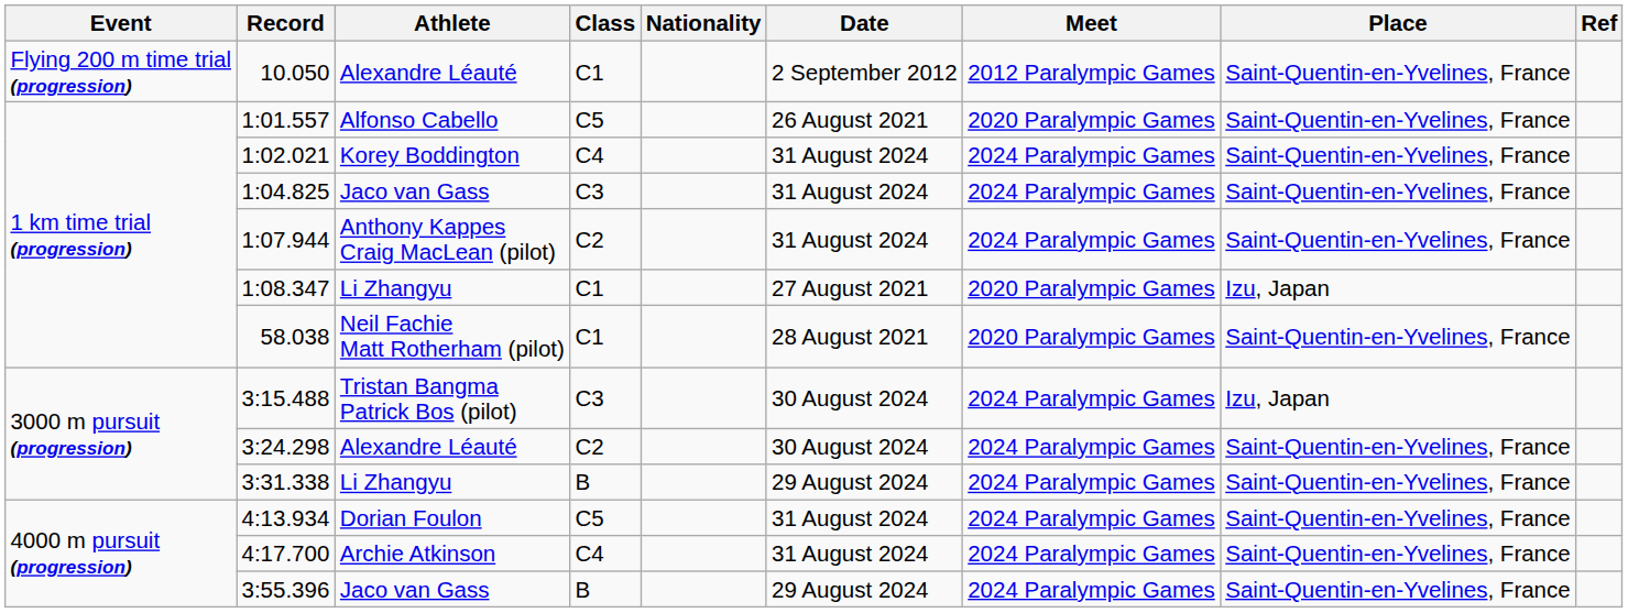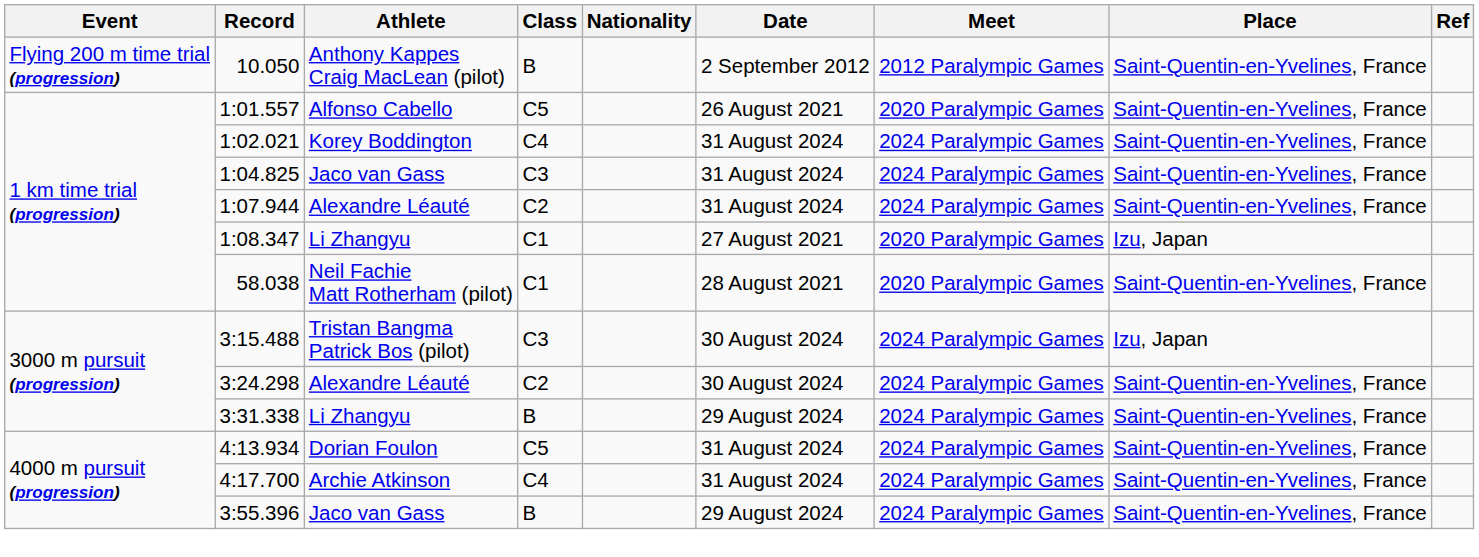 <table class="wikitable" style="font-size:95%">
 <tr>
 <th>Event</th>
 <th>Record</th>
 <th>Athlete</th>
 <th>Class</th>
 <th>Nationality</th>
 <th>Date</th>
 <th>Meet</th>
 <th>Place</th>
 <th>Ref</th>
 </tr>
 <tr>
 <td><a href='#'>Flying 200 m time trial</a><br><small><em> <strong>(<a href='#'>progression</a>)</strong> </em></small></td>
 <td align=right>10.050</td>
-<td><a href='#'>Alexandre Léauté</a></td>
-<td>C1</td>
+<td><a href='#'>Anthony Kappes</a><br><a href='#'>Craig MacLean</a> (pilot)</td>
+<td>B</td>
 <td></td>
 <td>2 September 2012</td>
 <td><a href='#'>2012 Paralympic Games</a></td>
 <td><a href='#'>Saint-Quentin-en-Yvelines</a>, France</td>
 <td></td>
 </tr>
 <tr>
 <td rowspan=6><a href='#'>1 km time trial</a><br><small><em> <strong>(<a href='#'>progression</a>)</strong> </em></small></td>
 <td align=right> 1:01.557</td>
 <td><a href='#'>Alfonso Cabello</a></td>
 <td>C5</td>
 <td></td>
 <td>26 August 2021</td>
 <td><a href='#'>2020 Paralympic Games</a></td>
 <td><a href='#'>Saint-Quentin-en-Yvelines</a>, France</td>
 <td></td>
 </tr>
 <tr>
 <td align=right>1:02.021</td>
 <td><a href='#'>Korey Boddington</a></td>
 <td>C4</td>
 <td></td>
 <td>31 August 2024</td>
 <td><a href='#'>2024 Paralympic Games</a></td>
 <td><a href='#'>Saint-Quentin-en-Yvelines</a>, France</td>
 <td></td>
 </tr>
 <tr>
 <td align=right> 1:04.825</td>
 <td><a href='#'>Jaco van Gass</a></td>
 <td>C3</td>
 <td></td>
 <td>31 August 2024</td>
 <td><a href='#'>2024 Paralympic Games</a></td>
 <td><a href='#'>Saint-Quentin-en-Yvelines</a>, France</td>
 <td></td>
 </tr>
 <tr>
 <td align=right> 1:07.944</td>
-<td><a href='#'>Anthony Kappes</a><br><a href='#'>Craig MacLean</a> (pilot)</td>
+<td><a href='#'>Alexandre Léauté</a></td>
 <td>C2</td>
 <td></td>
 <td>31 August 2024</td>
 <td><a href='#'>2024 Paralympic Games</a></td>
 <td><a href='#'>Saint-Quentin-en-Yvelines</a>, France</td>
 <td></td>
 </tr>
 <tr>
 <td align=right> 1:08.347</td>
 <td><a href='#'>Li Zhangyu</a></td>
 <td>C1</td>
 <td></td>
 <td>27 August 2021</td>
 <td><a href='#'>2020 Paralympic Games</a></td>
 <td><a href='#'>Izu</a>, Japan</td>
 <td></td>
 </tr>
 <tr>
 <td align=right> 58.038</td>
 <td><a href='#'>Neil Fachie</a><br><a href='#'>Matt Rotherham</a> (pilot)</td>
 <td>C1</td>
 <td></td>
 <td>28 August 2021</td>
 <td><a href='#'>2020 Paralympic Games</a></td>
 <td><a href='#'>Saint-Quentin-en-Yvelines</a>, France</td>
 <td></td>
 </tr>
 <tr>
 <td rowspan=3>3000 m <a href='#'>pursuit</a><br><small><em> <strong>(<a href='#'>progression</a>)</strong> </em></small></td>
 <td align=right> 3:15.488</td>
 <td><a href='#'>Tristan Bangma</a><br><a href='#'>Patrick Bos</a> (pilot)</td>
 <td>C3</td>
 <td></td>
 <td>30 August 2024</td>
 <td><a href='#'>2024 Paralympic Games</a></td>
 <td><a href='#'>Izu</a>, Japan</td>
 <td></td>
 </tr>
 <tr>
 <td align=right>  3:24.298</td>
 <td><a href='#'>Alexandre Léauté</a></td>
 <td>C2</td>
 <td></td>
 <td>30 August 2024</td>
 <td><a href='#'>2024 Paralympic Games</a></td>
 <td><a href='#'>Saint-Quentin-en-Yvelines</a>, France</td>
 <td></td>
 </tr>
 <tr>
 <td align=right> 3:31.338</td>
 <td><a href='#'>Li Zhangyu</a></td>
 <td>B</td>
 <td></td>
 <td>29 August 2024</td>
 <td><a href='#'>2024 Paralympic Games</a></td>
 <td><a href='#'>Saint-Quentin-en-Yvelines</a>, France</td>
 <td></td>
 </tr>
 <tr>
 <td rowspan=3>4000 m <a href='#'>pursuit</a><br><small><em> <strong>(<a href='#'>progression</a>)</strong> </em></small></td>
 <td align=right> 4:13.934</td>
 <td><a href='#'>Dorian Foulon</a></td>
 <td>C5</td>
 <td></td>
 <td>31 August 2024</td>
 <td><a href='#'>2024 Paralympic Games</a></td>
 <td><a href='#'>Saint-Quentin-en-Yvelines</a>, France</td>
 <td></td>
 </tr>
 <tr>
 <td align=right> 4:17.700</td>
 <td><a href='#'>Archie Atkinson</a></td>
 <td>C4</td>
 <td></td>
 <td>31 August 2024</td>
 <td><a href='#'>2024 Paralympic Games</a></td>
 <td><a href='#'>Saint-Quentin-en-Yvelines</a>, France</td>
 <td></td>
 </tr>
 <tr>
 <td align=right> 3:55.396</td>
 <td><a href='#'>Jaco van Gass</a></td>
 <td>B</td>
 <td></td>
 <td>29 August 2024</td>
 <td><a href='#'>2024 Paralympic Games</a></td>
 <td><a href='#'>Saint-Quentin-en-Yvelines</a>, France</td>
 <td></td>
 </tr>
 </table>
